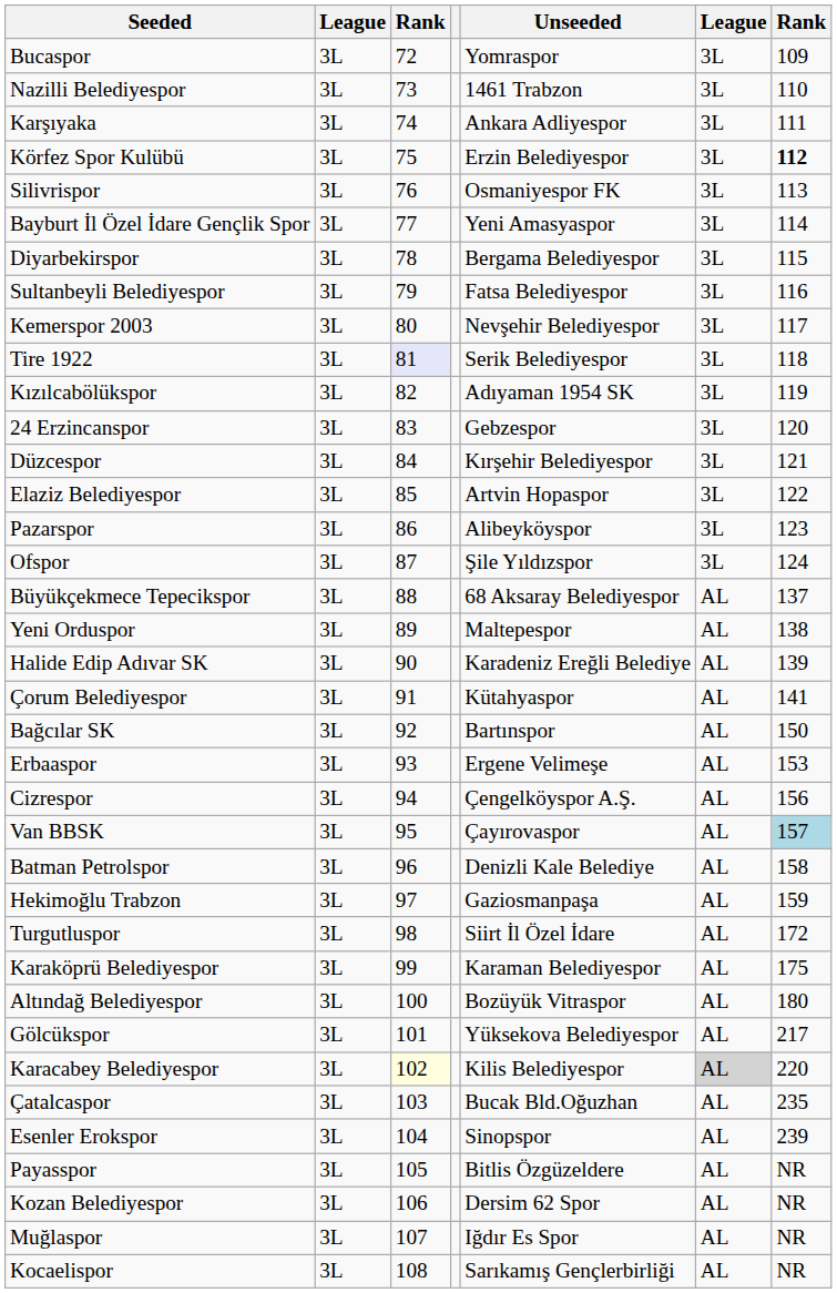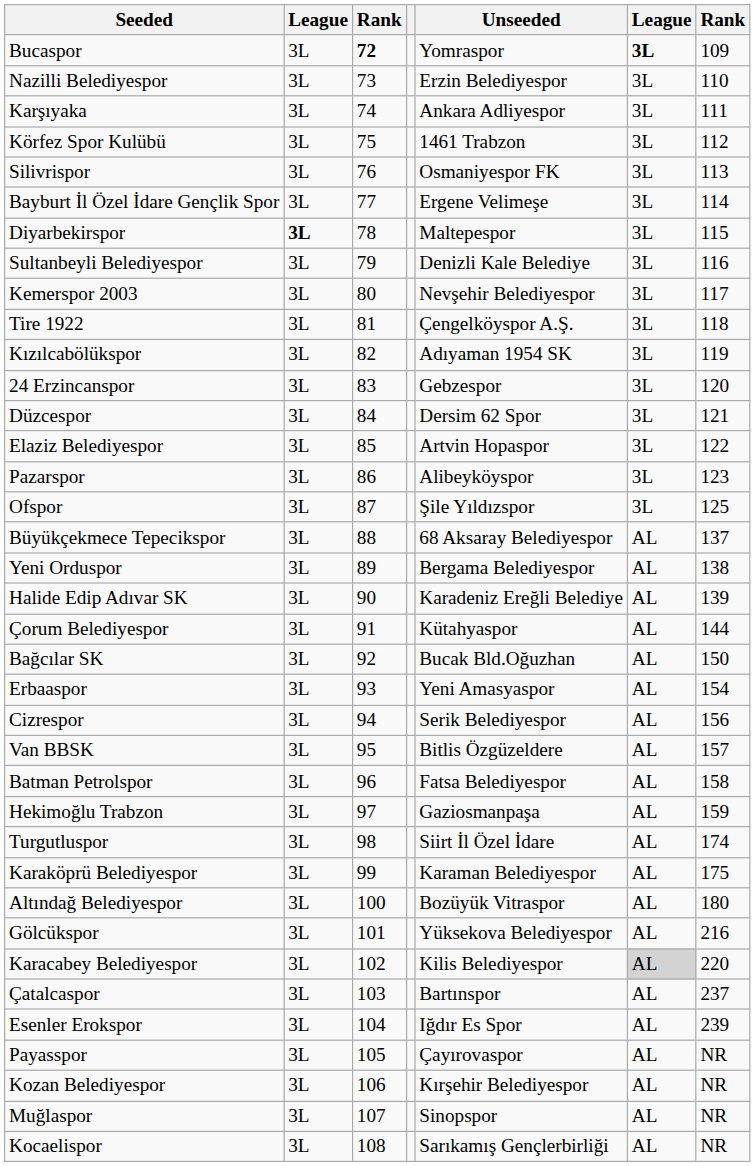 <table class="wikitable">
 <tr>
 <th>Seeded</th>
 <th>League</th>
 <th>Rank</th>
 <th></th>
 <th>Unseeded</th>
 <th>League</th>
 <th>Rank</th>
 </tr>
 <tr>
 <td>Bucaspor</td>
 <td>3L</td>
-<td>72</td>
+<td><strong>72</strong></td>
 <td></td>
 <td>Yomraspor</td>
-<td>3L</td>
+<td><strong>3L</strong></td>
 <td>109</td>
 </tr>
 <tr>
 <td>Nazilli Belediyespor</td>
 <td>3L</td>
 <td>73</td>
 <td></td>
-<td>1461 Trabzon</td>
+<td>Erzin Belediyespor</td>
 <td>3L</td>
 <td>110</td>
 </tr>
 <tr>
 <td>Karşıyaka</td>
 <td>3L</td>
 <td>74</td>
 <td></td>
 <td>Ankara Adliyespor</td>
 <td>3L</td>
 <td>111</td>
 </tr>
 <tr>
 <td>Körfez Spor Kulübü</td>
 <td>3L</td>
 <td>75</td>
 <td></td>
-<td>Erzin Belediyespor</td>
+<td>1461 Trabzon</td>
 <td>3L</td>
-<td><strong>112</strong></td>
+<td>112</td>
 </tr>
 <tr>
 <td>Silivrispor</td>
 <td>3L</td>
 <td>76</td>
 <td></td>
 <td>Osmaniyespor FK</td>
 <td>3L</td>
 <td>113</td>
 </tr>
 <tr>
 <td>Bayburt İl Özel İdare Gençlik Spor</td>
 <td>3L</td>
 <td>77</td>
 <td></td>
-<td>Yeni Amasyaspor</td>
+<td>Ergene Velimeşe</td>
 <td>3L</td>
 <td>114</td>
 </tr>
 <tr>
 <td>Diyarbekirspor</td>
-<td>3L</td>
+<td><strong>3L</strong></td>
 <td>78</td>
 <td></td>
-<td>Bergama Belediyespor</td>
+<td>Maltepespor</td>
 <td>3L</td>
 <td>115</td>
 </tr>
 <tr>
 <td>Sultanbeyli Belediyespor</td>
 <td>3L</td>
 <td>79</td>
 <td></td>
-<td>Fatsa Belediyespor</td>
+<td>Denizli Kale Belediye</td>
 <td>3L</td>
 <td>116</td>
 </tr>
 <tr>
 <td>Kemerspor 2003</td>
 <td>3L</td>
 <td>80</td>
 <td></td>
 <td>Nevşehir Belediyespor</td>
 <td>3L</td>
 <td>117</td>
 </tr>
 <tr>
 <td>Tire 1922</td>
 <td>3L</td>
-<td style="background: lavender;">81</td>
+<td>81</td>
 <td></td>
-<td>Serik Belediyespor</td>
+<td>Çengelköyspor A.Ş.</td>
 <td>3L</td>
 <td>118</td>
 </tr>
 <tr>
 <td>Kızılcabölükspor</td>
 <td>3L</td>
 <td>82</td>
 <td></td>
 <td>Adıyaman 1954 SK</td>
 <td>3L</td>
 <td>119</td>
 </tr>
 <tr>
 <td>24 Erzincanspor</td>
 <td>3L</td>
 <td>83</td>
 <td></td>
 <td>Gebzespor</td>
 <td>3L</td>
 <td>120</td>
 </tr>
 <tr>
 <td>Düzcespor</td>
 <td>3L</td>
 <td>84</td>
 <td></td>
-<td>Kırşehir Belediyespor</td>
+<td>Dersim 62 Spor</td>
 <td>3L</td>
 <td>121</td>
 </tr>
 <tr>
 <td>Elaziz Belediyespor</td>
 <td>3L</td>
 <td>85</td>
 <td></td>
 <td>Artvin Hopaspor</td>
 <td>3L</td>
 <td>122</td>
 </tr>
 <tr>
 <td>Pazarspor</td>
 <td>3L</td>
 <td>86</td>
 <td></td>
 <td>Alibeyköyspor</td>
 <td>3L</td>
 <td>123</td>
 </tr>
 <tr>
 <td>Ofspor</td>
 <td>3L</td>
 <td>87</td>
 <td></td>
 <td>Şile Yıldızspor</td>
 <td>3L</td>
-<td>124</td>
+<td>125</td>
 </tr>
 <tr>
 <td>Büyükçekmece Tepecikspor</td>
 <td>3L</td>
 <td>88</td>
 <td></td>
 <td>68 Aksaray Belediyespor</td>
 <td>AL</td>
 <td>137</td>
 </tr>
 <tr>
 <td>Yeni Orduspor</td>
 <td>3L</td>
 <td>89</td>
 <td></td>
-<td>Maltepespor</td>
+<td>Bergama Belediyespor</td>
 <td>AL</td>
 <td>138</td>
 </tr>
 <tr>
 <td>Halide Edip Adıvar SK</td>
 <td>3L</td>
 <td>90</td>
 <td></td>
 <td>Karadeniz Ereğli Belediye</td>
 <td>AL</td>
 <td>139</td>
 </tr>
 <tr>
 <td>Çorum Belediyespor</td>
 <td>3L</td>
 <td>91</td>
 <td></td>
 <td>Kütahyaspor</td>
 <td>AL</td>
-<td>141</td>
+<td>144</td>
 </tr>
 <tr>
 <td>Bağcılar SK</td>
 <td>3L</td>
 <td>92</td>
 <td></td>
-<td>Bartınspor</td>
+<td>Bucak Bld.Oğuzhan</td>
 <td>AL</td>
 <td>150</td>
 </tr>
 <tr>
 <td>Erbaaspor</td>
 <td>3L</td>
 <td>93</td>
 <td></td>
-<td>Ergene Velimeşe</td>
+<td>Yeni Amasyaspor</td>
 <td>AL</td>
-<td>153</td>
+<td>154</td>
 </tr>
 <tr>
 <td>Cizrespor</td>
 <td>3L</td>
 <td>94</td>
 <td></td>
-<td>Çengelköyspor A.Ş.</td>
+<td>Serik Belediyespor</td>
 <td>AL</td>
 <td>156</td>
 </tr>
 <tr>
 <td>Van BBSK</td>
 <td>3L</td>
 <td>95</td>
 <td></td>
-<td>Çayırovaspor</td>
+<td>Bitlis Özgüzeldere</td>
 <td>AL</td>
-<td style="background: lightblue;">157</td>
+<td>157</td>
 </tr>
 <tr>
 <td>Batman Petrolspor</td>
 <td>3L</td>
 <td>96</td>
 <td></td>
-<td>Denizli Kale Belediye</td>
+<td>Fatsa Belediyespor</td>
 <td>AL</td>
 <td>158</td>
 </tr>
 <tr>
 <td>Hekimoğlu Trabzon</td>
 <td>3L</td>
 <td>97</td>
 <td></td>
 <td>Gaziosmanpaşa</td>
 <td>AL</td>
 <td>159</td>
 </tr>
 <tr>
 <td>Turgutluspor</td>
 <td>3L</td>
 <td>98</td>
 <td></td>
 <td>Siirt İl Özel İdare</td>
 <td>AL</td>
-<td>172</td>
+<td>174</td>
 </tr>
 <tr>
 <td>Karaköprü Belediyespor</td>
 <td>3L</td>
 <td>99</td>
 <td></td>
 <td>Karaman Belediyespor</td>
 <td>AL</td>
 <td>175</td>
 </tr>
 <tr>
 <td>Altındağ Belediyespor</td>
 <td>3L</td>
 <td>100</td>
 <td></td>
 <td>Bozüyük Vitraspor</td>
 <td>AL</td>
 <td>180</td>
 </tr>
 <tr>
 <td>Gölcükspor</td>
 <td>3L</td>
 <td>101</td>
 <td></td>
 <td>Yüksekova Belediyespor</td>
 <td>AL</td>
-<td>217</td>
+<td>216</td>
 </tr>
 <tr>
 <td>Karacabey Belediyespor</td>
 <td>3L</td>
-<td style="background: lightyellow;">102</td>
+<td>102</td>
 <td></td>
 <td>Kilis Belediyespor</td>
 <td style="background: lightgrey;">AL</td>
 <td>220</td>
 </tr>
 <tr>
 <td>Çatalcaspor</td>
 <td>3L</td>
 <td>103</td>
 <td></td>
-<td>Bucak Bld.Oğuzhan</td>
+<td>Bartınspor</td>
 <td>AL</td>
-<td>235</td>
+<td>237</td>
 </tr>
 <tr>
 <td>Esenler Erokspor</td>
 <td>3L</td>
 <td>104</td>
 <td></td>
-<td>Sinopspor</td>
+<td>Iğdır Es Spor</td>
 <td>AL</td>
 <td>239</td>
 </tr>
 <tr>
 <td>Payasspor</td>
 <td>3L</td>
 <td>105</td>
 <td></td>
-<td>Bitlis Özgüzeldere</td>
+<td>Çayırovaspor</td>
 <td>AL</td>
 <td>NR</td>
 </tr>
 <tr>
 <td>Kozan Belediyespor</td>
 <td>3L</td>
 <td>106</td>
 <td></td>
-<td>Dersim 62 Spor</td>
+<td>Kırşehir Belediyespor</td>
 <td>AL</td>
 <td>NR</td>
 </tr>
 <tr>
 <td>Muğlaspor</td>
 <td>3L</td>
 <td>107</td>
 <td></td>
-<td>Iğdır Es Spor</td>
+<td>Sinopspor</td>
 <td>AL</td>
 <td>NR</td>
 </tr>
 <tr>
 <td>Kocaelispor</td>
 <td>3L</td>
 <td>108</td>
 <td></td>
 <td>Sarıkamış Gençlerbirliği</td>
 <td>AL</td>
 <td>NR</td>
 </tr>
 </table>
